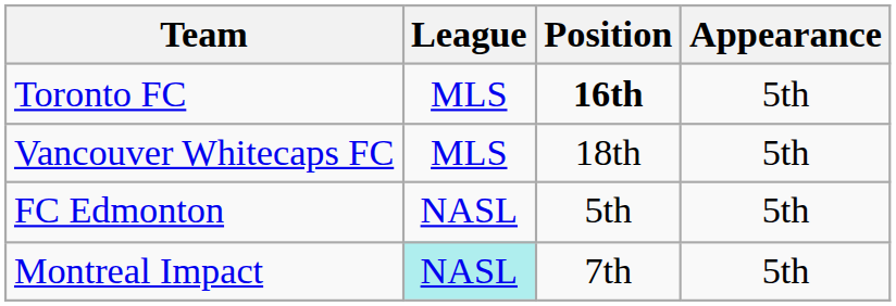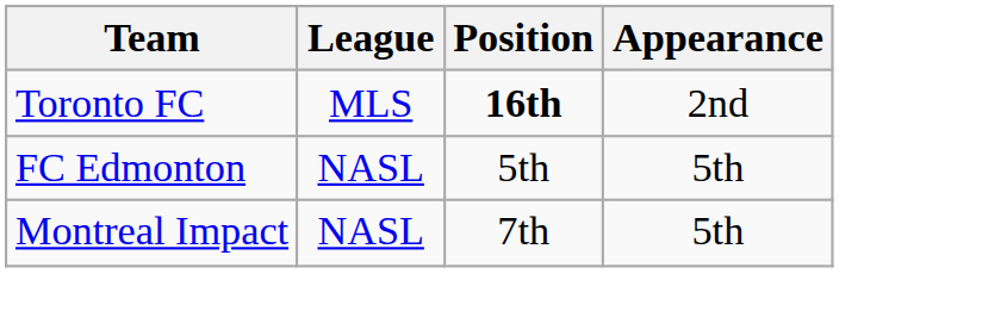 <table class="wikitable">
 <tr>
 <th>Team</th>
 <th>League</th>
 <th>Position</th>
 <th>Appearance</th>
 </tr>
 <tr>
 <td><a href='#'>Toronto FC</a></td>
 <td align="center"><a href='#'>MLS</a></td>
 <td align="center"><strong>16th</strong></td>
-<td align="center">5th</td>
-</tr>
-<tr>
-<td><a href='#'>Vancouver Whitecaps FC</a></td>
-<td align="center"><a href='#'>MLS</a></td>
-<td align="center">18th</td>
-<td align="center">5th</td>
+<td align="center">2nd</td>
 </tr>
 <tr>
 <td><a href='#'>FC Edmonton</a></td>
 <td align="center"><a href='#'>NASL</a></td>
 <td align="center">5th</td>
 <td align="center">5th</td>
 </tr>
 <tr>
 <td><a href='#'>Montreal Impact</a></td>
-<td align="center" style="background: paleturquoise;"><a href='#'>NASL</a></td>
+<td align="center"><a href='#'>NASL</a></td>
 <td align="center">7th</td>
 <td align="center">5th</td>
 </tr>
 </table>
